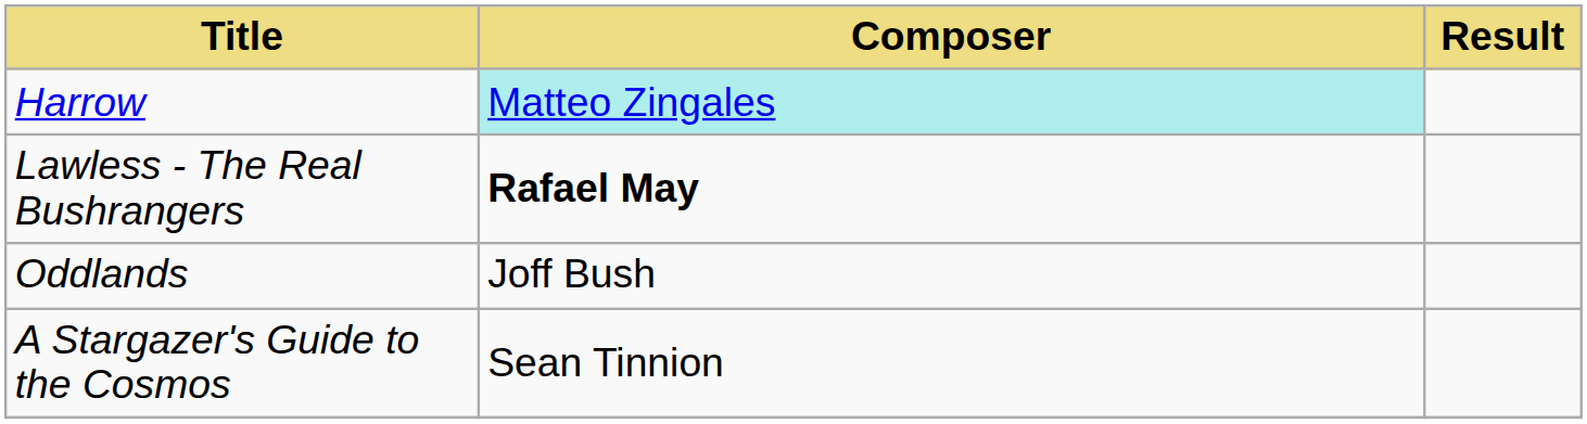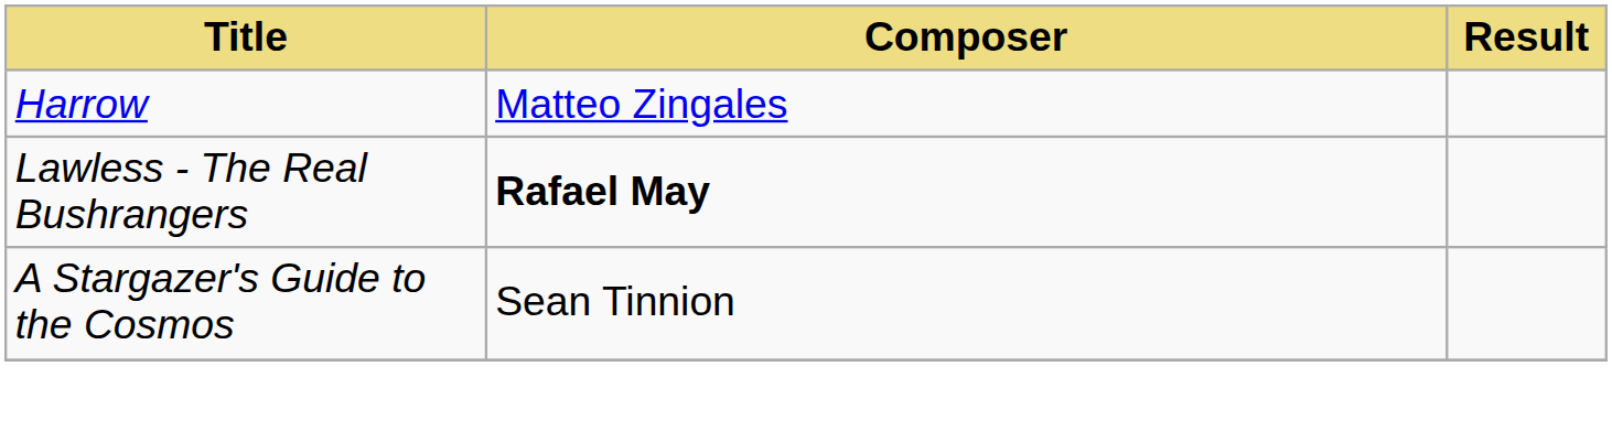 <table class="wikitable" width=100%>
 <tr>
 <th style="width:30%;background:#EEDD82;">Title</th>
 <th style="width:60%;background:#EEDD82;">Composer</th>
 <th style="width:10%;background:#EEDD82;">Result<br></th>
 </tr>
 <tr>
 <td><em><a href='#'>Harrow</a></em></td>
-<td style="background: paleturquoise;"><a href='#'>Matteo Zingales</a></td>
+<td><a href='#'>Matteo Zingales</a></td>
 <td></td>
 </tr>
 <tr>
 <td><em>Lawless - The Real Bushrangers</em></td>
 <td><strong>Rafael May</strong></td>
-<td></td>
-</tr>
-<tr>
-<td><em>Oddlands</em></td>
-<td>Joff Bush</td>
 <td></td>
 </tr>
 <tr>
 <td><em>A Stargazer's Guide to the Cosmos</em></td>
 <td>Sean Tinnion</td>
 <td></td>
 </tr>
 <tr>
 </tr>
 </table>
